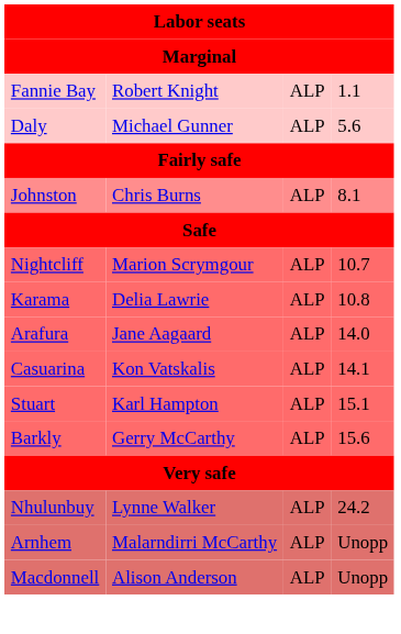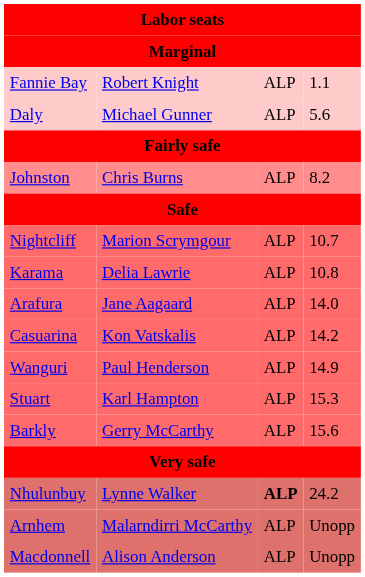 <table class="toccolours" align="left" cellpadding="5" cellspacing="0" style="margin-right: .5em; margin-top: .4em; font-size: 90%; float:left">
 <tr>
 <td colspan="4"  style="text-align:center; background:red;"><span><strong>Labor seats</strong></span></td>
 </tr>
 <tr>
 <td colspan="4"  style="text-align:center; background:red;"><span><strong>Marginal</strong></span></td>
 </tr>
 <tr>
 <td style="text-align:left; background:#ffcaca;"><a href='#'>Fannie Bay</a></td>
 <td style="text-align:left; background:#ffcaca;"><a href='#'>Robert Knight</a></td>
 <td style="text-align:left; background:#ffcaca;">ALP</td>
 <td style="text-align:left; background:#ffcaca;">1.1</td>
 </tr>
 <tr>
 <td style="text-align:left; background:#ffcaca;"><a href='#'>Daly</a></td>
 <td style="text-align:left; background:#ffcaca;"><a href='#'>Michael Gunner</a></td>
 <td style="text-align:left; background:#ffcaca;">ALP</td>
 <td style="text-align:left; background:#ffcaca;">5.6</td>
 </tr>
 <tr>
 <td colspan="4"  style="text-align:center; background:red;"><span><strong>Fairly safe</strong></span></td>
 </tr>
 <tr>
 <td style="text-align:left; background:#ff8d8d;"><a href='#'>Johnston</a></td>
 <td style="text-align:left; background:#ff8d8d;"><a href='#'>Chris Burns</a></td>
 <td style="text-align:left; background:#ff8d8d;">ALP</td>
-<td style="text-align:left; background:#ff8d8d;">8.1</td>
+<td style="text-align:left; background:#ff8d8d;">8.2</td>
 </tr>
 <tr>
 <td colspan="4"  style="text-align:center; background:red;"><span><strong>Safe</strong></span></td>
 </tr>
 <tr>
 <td style="text-align:left; background:#ff6b6b;"><a href='#'>Nightcliff</a></td>
 <td style="text-align:left; background:#ff6b6b;"><a href='#'>Marion Scrymgour</a></td>
 <td style="text-align:left; background:#ff6b6b;">ALP</td>
 <td style="text-align:left; background:#ff6b6b;">10.7</td>
 </tr>
 <tr>
 <td style="text-align:left; background:#ff6b6b;"><a href='#'>Karama</a></td>
 <td style="text-align:left; background:#ff6b6b;"><a href='#'>Delia Lawrie</a></td>
 <td style="text-align:left; background:#ff6b6b;">ALP</td>
 <td style="text-align:left; background:#ff6b6b;">10.8</td>
 </tr>
 <tr>
 <td style="text-align:left; background:#ff6b6b;"><a href='#'>Arafura</a></td>
 <td style="text-align:left; background:#ff6b6b;"><a href='#'>Jane Aagaard</a></td>
 <td style="text-align:left; background:#ff6b6b;">ALP</td>
 <td style="text-align:left; background:#ff6b6b;">14.0</td>
 </tr>
 <tr>
 <td style="text-align:left; background:#ff6b6b;"><a href='#'>Casuarina</a></td>
 <td style="text-align:left; background:#ff6b6b;"><a href='#'>Kon Vatskalis</a></td>
 <td style="text-align:left; background:#ff6b6b;">ALP</td>
-<td style="text-align:left; background:#ff6b6b;">14.1</td>
+<td style="text-align:left; background:#ff6b6b;">14.2</td>
+</tr>
+<tr>
+<td style="text-align:left; background:#ff6b6b;"><a href='#'>Wanguri</a></td>
+<td style="text-align:left; background:#ff6b6b;"><a href='#'>Paul Henderson</a></td>
+<td style="text-align:left; background:#ff6b6b;">ALP</td>
+<td style="text-align:left; background:#ff6b6b;">14.9</td>
 </tr>
 <tr>
 <td style="text-align:left; background:#ff6b6b;"><a href='#'>Stuart</a></td>
 <td style="text-align:left; background:#ff6b6b;"><a href='#'>Karl Hampton</a></td>
 <td style="text-align:left; background:#ff6b6b;">ALP</td>
-<td style="text-align:left; background:#ff6b6b;">15.1</td>
+<td style="text-align:left; background:#ff6b6b;">15.3</td>
 </tr>
 <tr>
 <td style="text-align:left; background:#ff6b6b;"><a href='#'>Barkly</a></td>
 <td style="text-align:left; background:#ff6b6b;"><a href='#'>Gerry McCarthy</a></td>
 <td style="text-align:left; background:#ff6b6b;">ALP</td>
 <td style="text-align:left; background:#ff6b6b;">15.6</td>
 </tr>
 <tr>
 <td colspan="4"  style="text-align:center; background:red;"><span><strong>Very safe</strong></span></td>
 </tr>
 <tr>
 <td style="text-align:left; background:#df716d;"><a href='#'>Nhulunbuy</a></td>
 <td style="text-align:left; background:#df716d;"><a href='#'>Lynne Walker</a></td>
-<td style="text-align:left; background:#df716d;">ALP</td>
+<td style="text-align:left; background:#df716d;"><strong>ALP</strong></td>
 <td style="text-align:left; background:#df716d;">24.2</td>
 </tr>
 <tr>
 <td style="text-align:left; background:#df716d;"><a href='#'>Arnhem</a></td>
 <td style="text-align:left; background:#df716d;"><a href='#'>Malarndirri McCarthy</a></td>
 <td style="text-align:left; background:#df716d;">ALP</td>
 <td style="text-align:left; background:#df716d;">Unopp</td>
 </tr>
 <tr>
 <td style="text-align:left; background:#df716d;"><a href='#'>Macdonnell</a></td>
 <td style="text-align:left; background:#df716d;"><a href='#'>Alison Anderson</a></td>
 <td style="text-align:left; background:#df716d;">ALP</td>
 <td style="text-align:left; background:#df716d;">Unopp</td>
 </tr>
 </table>
